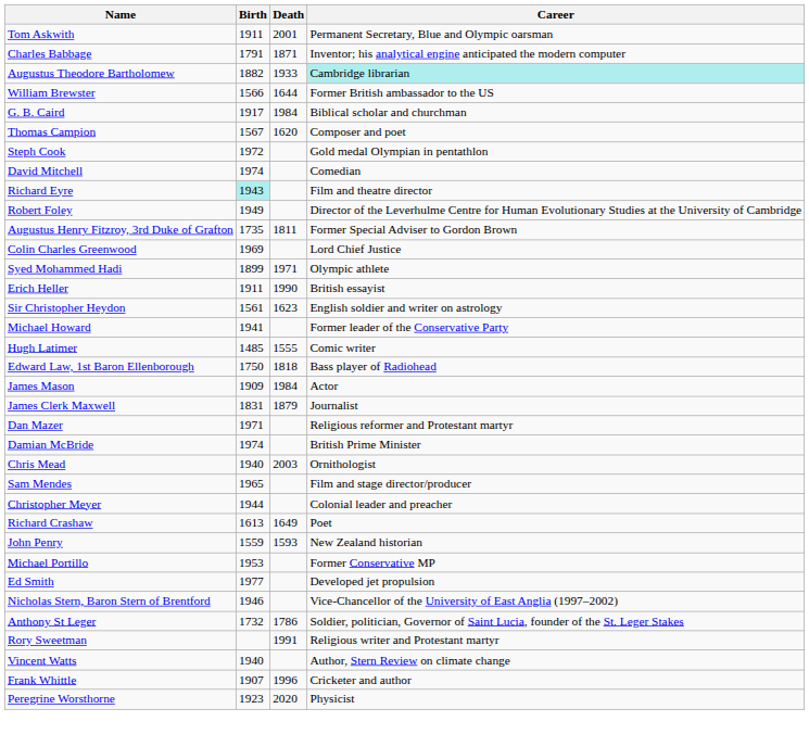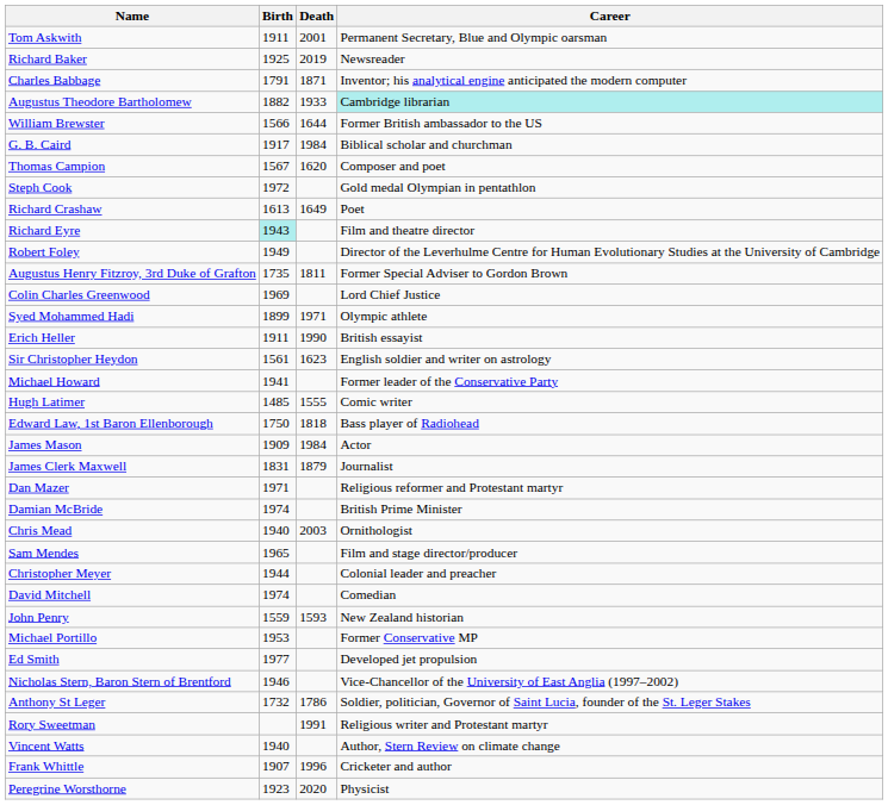 <table class="wikitable sortable">
 <tr>
 <th>Name</th>
 <th>Birth</th>
 <th>Death</th>
 <th class="unsortable">Career</th>
 </tr>
 <tr>
 <td><a href='#'>Tom Askwith</a></td>
 <td>1911</td>
 <td>2001</td>
 <td>Permanent Secretary, Blue and Olympic oarsman</td>
+</tr>
+<tr>
+<td><a href='#'>Richard Baker</a></td>
+<td>1925</td>
+<td>2019</td>
+<td>Newsreader</td>
 </tr>
 <tr>
 <td><a href='#'>Charles Babbage</a></td>
 <td>1791</td>
 <td>1871</td>
 <td>Inventor; his <a href='#'>analytical engine</a> anticipated the modern computer</td>
 </tr>
 <tr>
 <td><a href='#'>Augustus Theodore Bartholomew</a></td>
 <td>1882</td>
 <td>1933</td>
 <td style="background: paleturquoise;">Cambridge librarian</td>
 </tr>
 <tr>
 <td><a href='#'>William Brewster</a></td>
 <td>1566</td>
 <td>1644</td>
 <td>Former British ambassador to the US</td>
 </tr>
 <tr>
 <td><a href='#'>G. B. Caird</a></td>
 <td>1917</td>
 <td>1984</td>
 <td>Biblical scholar and churchman</td>
 </tr>
 <tr>
 <td><a href='#'>Thomas Campion</a></td>
 <td>1567</td>
 <td>1620</td>
 <td>Composer and poet</td>
 </tr>
 <tr>
 <td><a href='#'>Steph Cook</a></td>
 <td>1972</td>
 <td></td>
 <td>Gold medal Olympian in pentathlon</td>
 </tr>
 <tr>
-<td><a href='#'>David Mitchell</a></td>
-<td>1974</td>
-<td></td>
-<td>Comedian</td>
+<td><a href='#'>Richard Crashaw</a></td>
+<td>1613</td>
+<td>1649</td>
+<td>Poet</td>
 </tr>
 <tr>
 <td><a href='#'>Richard Eyre</a></td>
 <td style="background: paleturquoise;">1943</td>
 <td></td>
 <td>Film and theatre director</td>
 </tr>
 <tr>
 <td><a href='#'>Robert Foley</a></td>
 <td>1949</td>
 <td></td>
 <td>Director of the Leverhulme Centre for Human Evolutionary Studies at the University of Cambridge</td>
 </tr>
 <tr>
 <td><a href='#'>Augustus Henry Fitzroy, 3rd Duke of Grafton</a></td>
 <td>1735</td>
 <td>1811</td>
 <td>Former Special Adviser to Gordon Brown</td>
 </tr>
 <tr>
 <td><a href='#'>Colin Charles Greenwood</a></td>
 <td>1969</td>
 <td></td>
 <td>Lord Chief Justice</td>
 </tr>
 <tr>
 <td><a href='#'>Syed Mohammed Hadi</a></td>
 <td>1899</td>
 <td>1971</td>
 <td>Olympic athlete</td>
 </tr>
 <tr>
 <td><a href='#'>Erich Heller</a></td>
 <td>1911</td>
 <td>1990</td>
 <td>British essayist</td>
 </tr>
 <tr>
 <td><a href='#'>Sir Christopher Heydon</a></td>
 <td>1561</td>
 <td>1623</td>
 <td>English soldier and writer on astrology</td>
 </tr>
 <tr>
 <td><a href='#'>Michael Howard</a></td>
 <td>1941</td>
 <td></td>
 <td>Former leader of the <a href='#'>Conservative Party</a></td>
 </tr>
 <tr>
 <td><a href='#'>Hugh Latimer</a></td>
 <td>1485</td>
 <td>1555</td>
 <td>Comic writer</td>
 </tr>
 <tr>
 <td><a href='#'>Edward Law, 1st Baron Ellenborough</a></td>
 <td>1750</td>
 <td>1818</td>
 <td>Bass player of <a href='#'>Radiohead</a></td>
 </tr>
 <tr>
 <td><a href='#'>James Mason</a></td>
 <td>1909</td>
 <td>1984</td>
 <td>Actor</td>
 </tr>
 <tr>
 <td><a href='#'>James Clerk Maxwell</a></td>
 <td>1831</td>
 <td>1879</td>
 <td>Journalist</td>
 </tr>
 <tr>
 <td><a href='#'>Dan Mazer</a></td>
 <td>1971</td>
 <td></td>
 <td>Religious reformer and Protestant martyr</td>
 </tr>
 <tr>
 <td><a href='#'>Damian McBride</a></td>
 <td>1974</td>
 <td></td>
 <td>British Prime Minister</td>
 </tr>
 <tr>
 <td><a href='#'>Chris Mead</a></td>
 <td>1940</td>
 <td>2003</td>
 <td>Ornithologist</td>
 </tr>
 <tr>
 <td><a href='#'>Sam Mendes</a></td>
 <td>1965</td>
 <td></td>
 <td>Film and stage director/producer</td>
 </tr>
 <tr>
 <td><a href='#'>Christopher Meyer</a></td>
 <td>1944</td>
 <td></td>
 <td>Colonial leader and preacher</td>
 </tr>
 <tr>
-<td><a href='#'>Richard Crashaw</a></td>
-<td>1613</td>
-<td>1649</td>
-<td>Poet</td>
+<td><a href='#'>David Mitchell</a></td>
+<td>1974</td>
+<td></td>
+<td>Comedian</td>
 </tr>
 <tr>
 <td><a href='#'>John Penry</a></td>
 <td>1559</td>
 <td>1593</td>
 <td>New Zealand historian</td>
 </tr>
 <tr>
 <td><a href='#'>Michael Portillo</a></td>
 <td>1953</td>
 <td></td>
 <td>Former <a href='#'>Conservative</a> MP</td>
 </tr>
 <tr>
 <td><a href='#'>Ed Smith</a></td>
 <td>1977</td>
 <td></td>
 <td>Developed jet propulsion</td>
 </tr>
 <tr>
 <td><a href='#'>Nicholas Stern, Baron Stern of Brentford</a></td>
 <td>1946</td>
 <td></td>
 <td>Vice-Chancellor of the <a href='#'>University of East Anglia</a> (1997–2002)</td>
 </tr>
 <tr>
 <td><a href='#'>Anthony St Leger</a></td>
 <td>1732</td>
 <td>1786</td>
 <td>Soldier, politician, Governor of <a href='#'>Saint Lucia</a>, founder of the <a href='#'>St. Leger Stakes</a></td>
 </tr>
 <tr>
 <td><a href='#'>Rory Sweetman</a></td>
 <td></td>
 <td>1991</td>
 <td>Religious writer and Protestant martyr</td>
 </tr>
 <tr>
 <td><a href='#'>Vincent Watts</a></td>
 <td>1940</td>
 <td></td>
 <td>Author, <a href='#'>Stern Review</a> on climate change</td>
 </tr>
 <tr>
 <td><a href='#'>Frank Whittle</a></td>
 <td>1907</td>
 <td>1996</td>
 <td>Cricketer and author</td>
 </tr>
 <tr>
 <td><a href='#'>Peregrine Worsthorne</a></td>
 <td>1923</td>
 <td>2020</td>
 <td>Physicist</td>
 </tr>
 </table>
